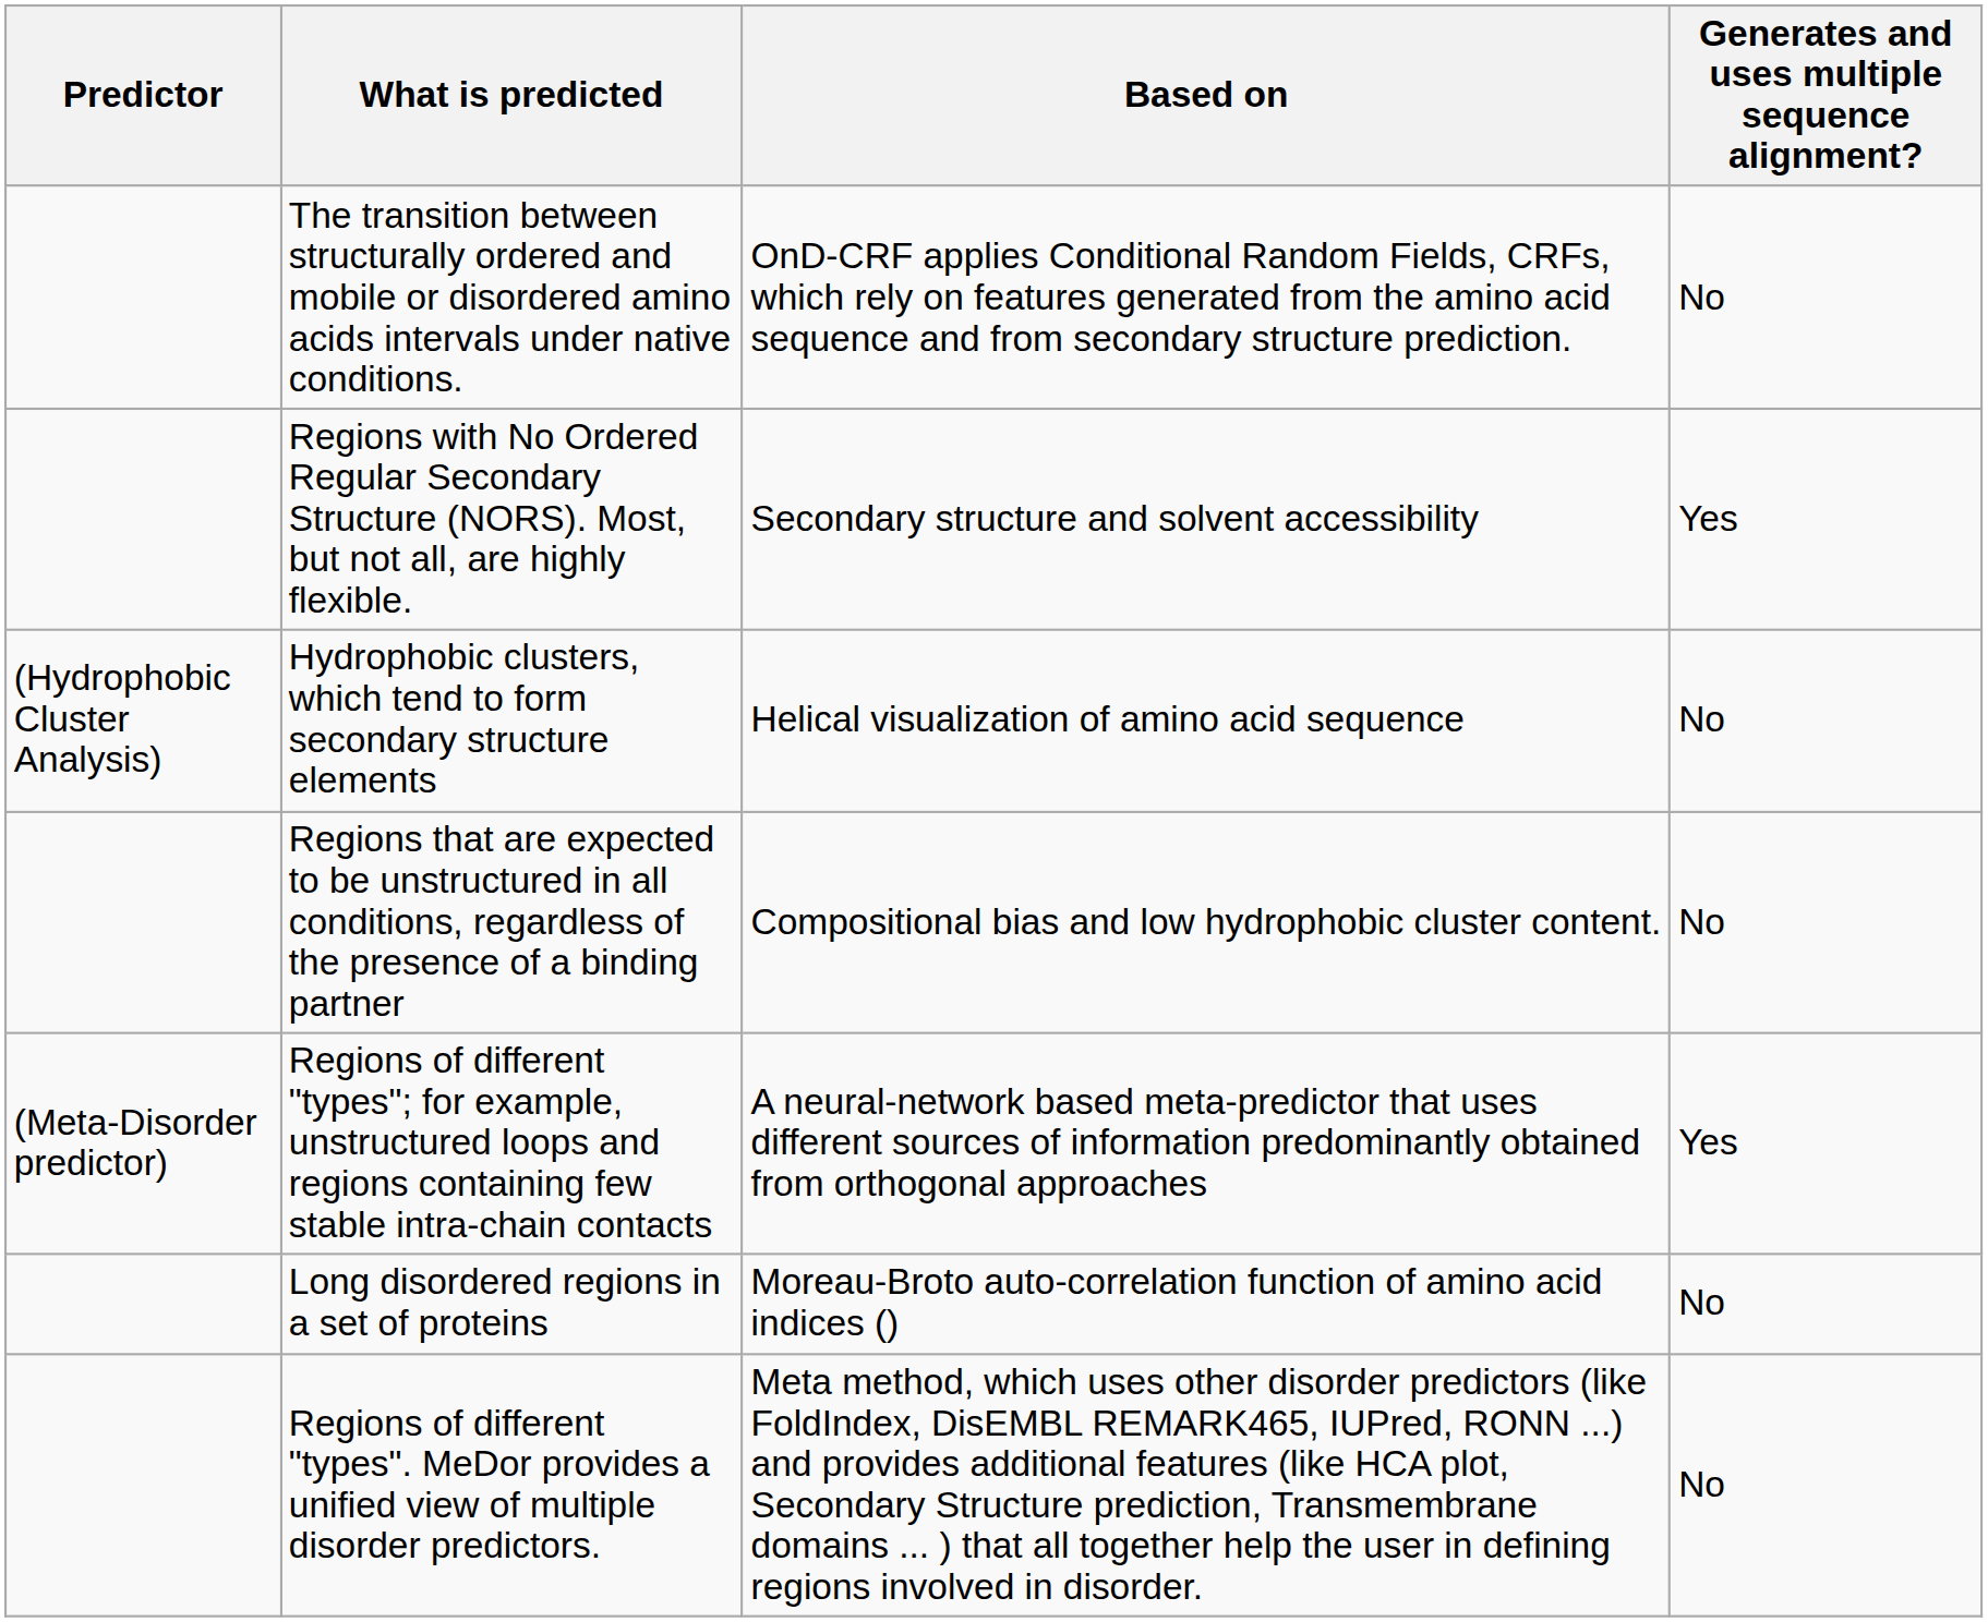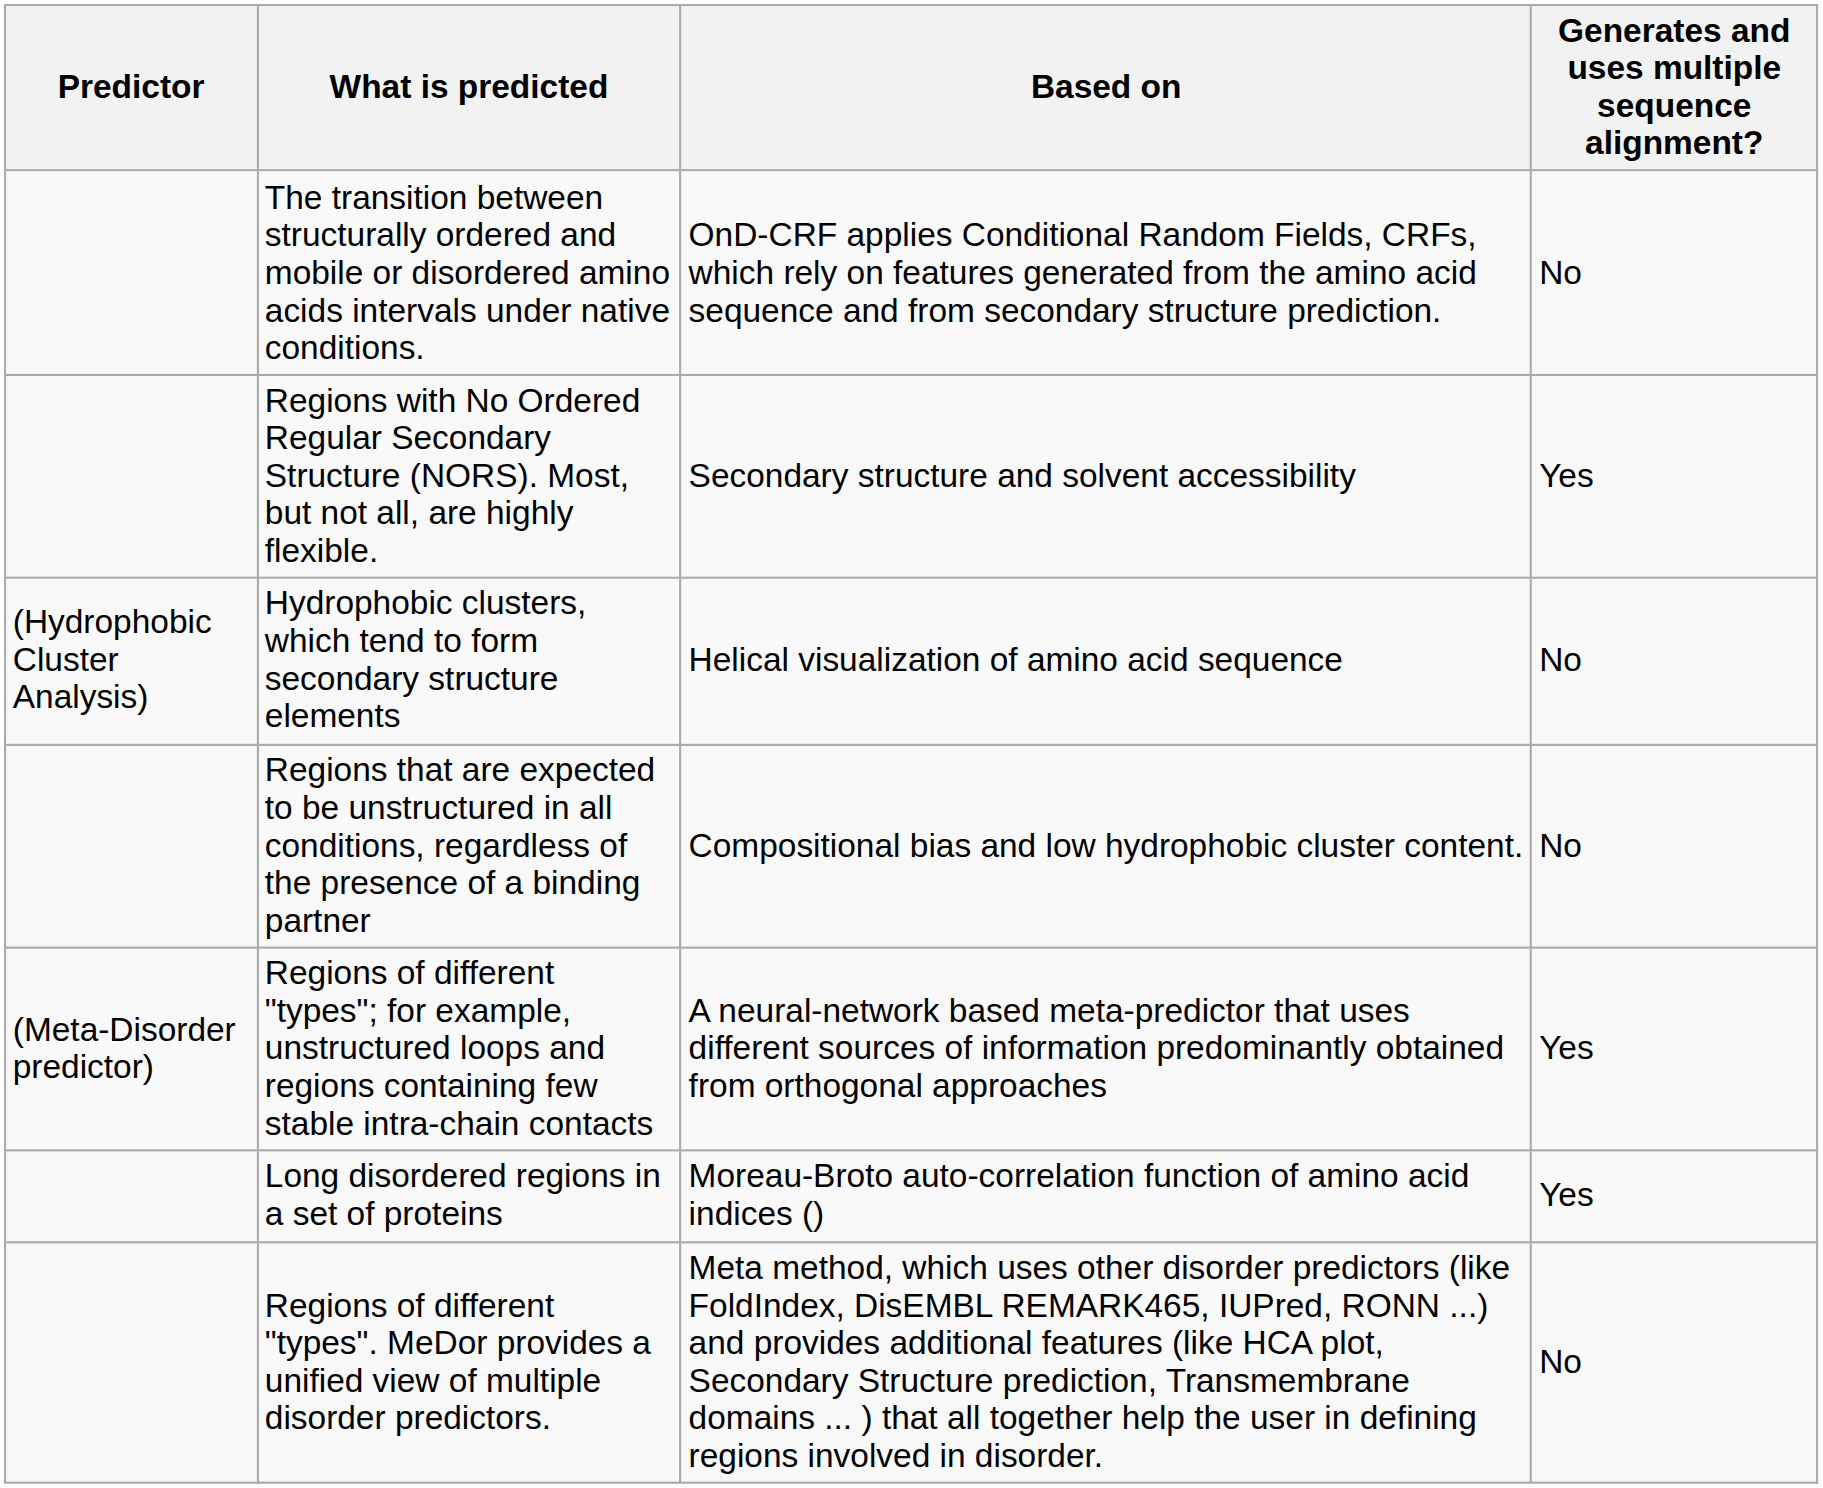 <table class="wikitable">
 <tr>
 <th>Predictor</th>
 <th>What is predicted</th>
 <th>Based on</th>
 <th>Generates and uses multiple sequence alignment?</th>
 </tr>
 <tr>
 <td></td>
 <td>The transition between structurally ordered and mobile or disordered amino acids intervals under native conditions.</td>
 <td>OnD-CRF applies Conditional Random Fields, CRFs, which rely on features generated from the amino acid sequence and from secondary structure prediction.</td>
 <td>No</td>
 </tr>
 <tr>
 <td></td>
 <td>Regions with No Ordered Regular Secondary Structure (NORS). Most, but not all, are highly flexible.</td>
 <td>Secondary structure and solvent accessibility</td>
 <td>Yes</td>
 </tr>
 <tr>
 <td> (Hydrophobic Cluster Analysis)</td>
 <td>Hydrophobic clusters, which tend to form secondary structure elements</td>
 <td>Helical visualization of amino acid sequence</td>
 <td>No</td>
 </tr>
 <tr>
 <td></td>
 <td>Regions that are expected to be unstructured in all conditions, regardless of the presence of a binding partner</td>
 <td>Compositional bias and low hydrophobic cluster content.</td>
 <td>No</td>
 </tr>
 <tr>
 <td> (Meta-Disorder predictor)</td>
 <td>Regions of different "types"; for example, unstructured loops and regions containing few stable intra-chain contacts</td>
 <td>A neural-network based meta-predictor that uses different sources of information predominantly obtained from orthogonal approaches</td>
 <td>Yes</td>
 </tr>
 <tr>
 <td></td>
 <td>Long disordered regions in a set of proteins</td>
 <td>Moreau-Broto auto-correlation function of amino acid indices ()</td>
-<td>No</td>
+<td>Yes</td>
 </tr>
 <tr>
 <td></td>
 <td>Regions of different "types". MeDor provides a unified view of multiple disorder predictors.</td>
 <td>Meta method, which uses other disorder predictors (like FoldIndex, DisEMBL REMARK465, IUPred, RONN ...) and provides additional features (like HCA plot, Secondary Structure prediction, Transmembrane domains ... ) that all together help the user in defining regions involved in disorder.</td>
 <td>No</td>
 </tr>
 </table>
